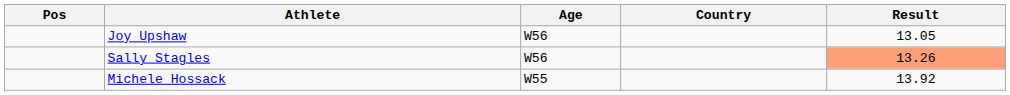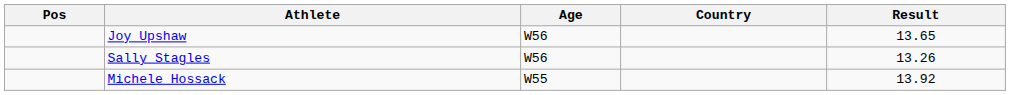 <table class="wikitable"  style="text-align:center; width:50%;">
 <tr>
 <th>Pos</th>
 <th>Athlete</th>
 <th>Age</th>
 <th>Country</th>
 <th>Result</th>
 </tr>
 <tr>
 <td align=center></td>
 <td align=left><a href='#'>Joy Upshaw</a></td>
 <td align=left>W56</td>
 <td align=left></td>
-<td>13.05</td>
+<td>13.65</td>
 </tr>
 <tr>
 <td align=center></td>
 <td align=left><a href='#'>Sally Stagles</a></td>
 <td align=left>W56</td>
 <td align=left></td>
-<td style="background: lightsalmon;">13.26</td>
+<td>13.26</td>
 </tr>
 <tr>
 <td align=center></td>
 <td align=left><a href='#'>Michele Hossack</a></td>
 <td align=left>W55</td>
 <td align=left></td>
 <td>13.92</td>
 </tr>
 </table>
